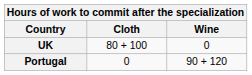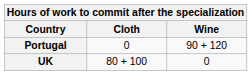 <table class="wikitable floatright" style="text-align:center;">
 <tr>
 <th colspan="3"><strong>Hours of work to commit after the specialization</strong></th>
 </tr>
 <tr>
 <th scope="col">Country</th>
 <th scope="col">Cloth</th>
 <th scope="col">Wine</th>
 </tr>
 <tr>
+<th scope="row"><strong>Portugal</strong></th>
+<td>0</td>
+<td>90 + 120</td>
+</tr>
+<tr>
 <th scope="row"><strong>UK</strong></th>
 <td>80 + 100</td>
 <td>0</td>
 </tr>
-<tr>
-<th scope="row"><strong>Portugal</strong></th>
-<td>0</td>
-<td>90 + 120</td>
-</tr>
 </table>
